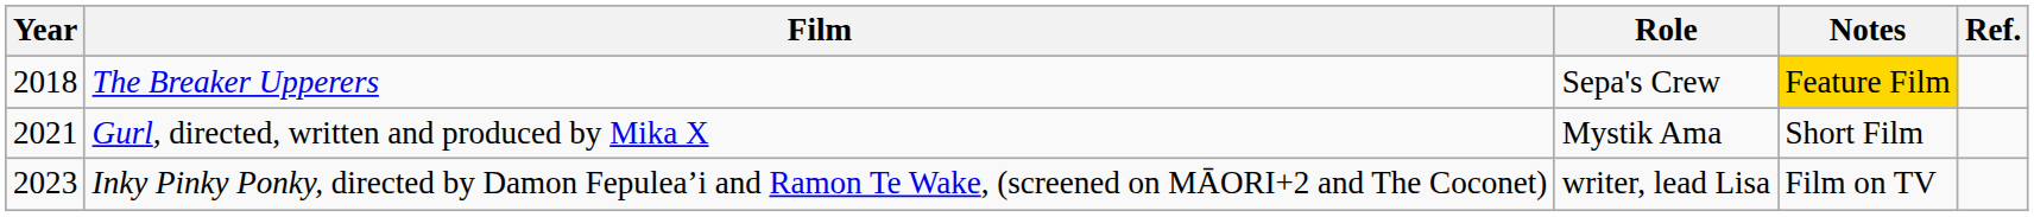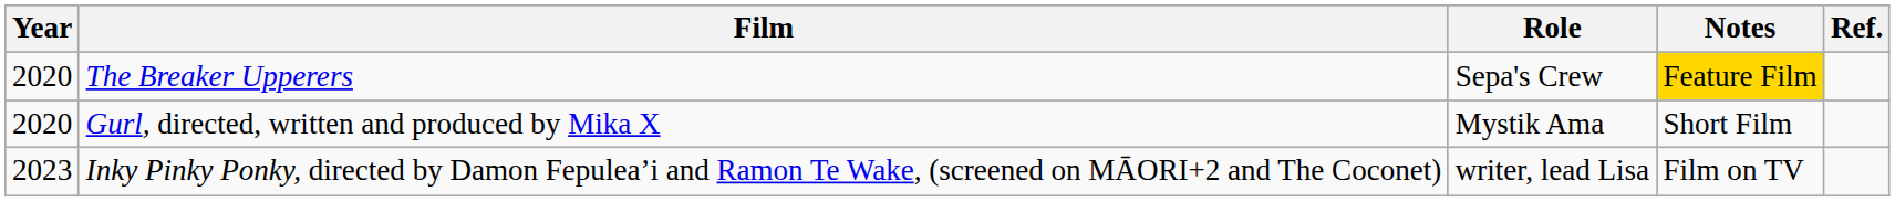 <table class="wikitable">
 <tr>
 <th>Year</th>
 <th>Film</th>
 <th>Role</th>
 <th>Notes</th>
 <th>Ref.</th>
 </tr>
 <tr>
-<td>2018</td>
+<td>2020</td>
 <td><em><a href='#'>The Breaker Upperers</a></em></td>
 <td>Sepa's Crew</td>
 <td style="background: gold;">Feature Film</td>
 <td></td>
 </tr>
 <tr>
-<td>2021</td>
+<td>2020</td>
 <td><em><a href='#'>Gurl</a>,</em> directed, written and produced by <a href='#'>Mika X</a></td>
 <td>Mystik Ama</td>
 <td>Short Film</td>
 <td></td>
 </tr>
 <tr>
 <td>2023</td>
 <td><em>Inky Pinky Ponky,</em> directed by Damon Fepulea’i and <a href='#'>Ramon Te Wake</a>, (screened on MĀORI+2 and The Coconet)</td>
 <td>writer, lead Lisa</td>
 <td>Film on TV</td>
 <td></td>
 </tr>
 </table>
